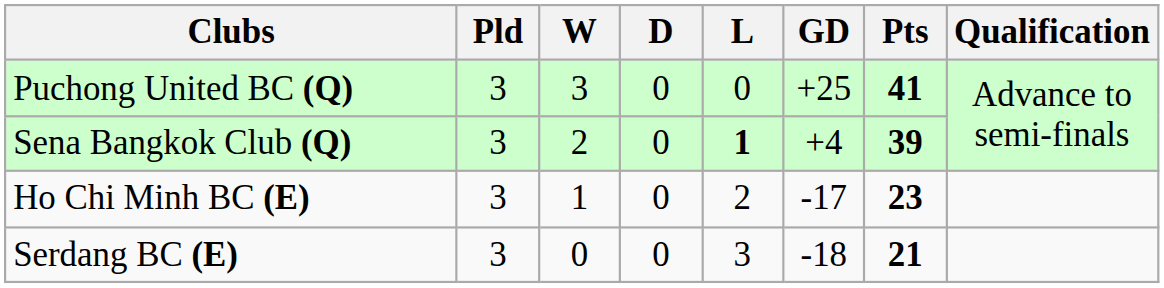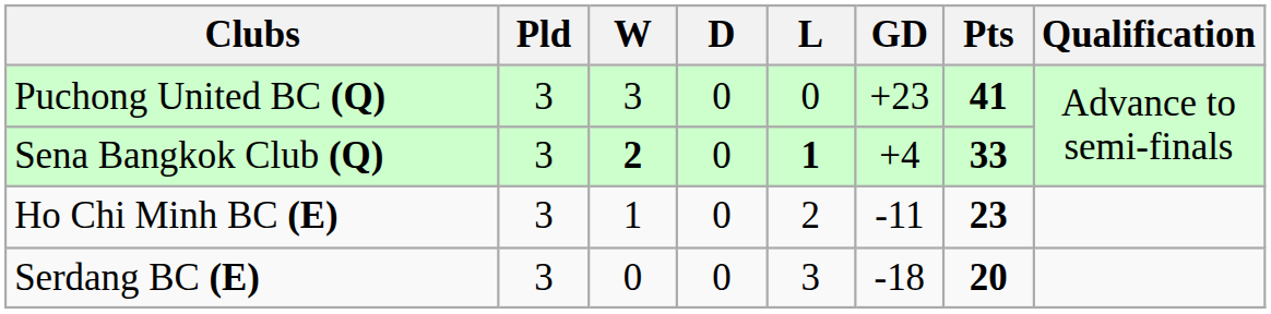 <table class="wikitable" style="text-align:center">
 <tr>
 <th width="200">Clubs</th>
 <th width="30">Pld</th>
 <th width="30">W</th>
 <th width="30">D</th>
 <th width="30">L</th>
 <th width="30">GD</th>
 <th width="30">Pts</th>
 <th width="80">Qualification</th>
 </tr>
 <tr bgcolor="ccffcc">
 <td style="text-align:left"> Puchong United BC <strong>(Q)</strong></td>
 <td>3</td>
 <td>3</td>
 <td>0</td>
 <td>0</td>
-<td>+25</td>
+<td>+23</td>
 <td><strong>41</strong></td>
 <td rowspan="2">Advance to semi-finals</td>
 </tr>
 <tr bgcolor="ccffcc">
 <td style="text-align:left"> Sena Bangkok Club <strong>(Q)</strong></td>
 <td>3</td>
-<td>2</td>
+<td><strong>2</strong></td>
 <td>0</td>
 <td><strong>1</strong></td>
 <td>+4</td>
-<td><strong>39</strong></td>
+<td><strong>33</strong></td>
 </tr>
 <tr bgcolor="">
 <td style="text-align:left"> Ho Chi Minh BC <strong>(E)</strong></td>
 <td>3</td>
 <td>1</td>
 <td>0</td>
 <td>2</td>
-<td>-17</td>
+<td>-11</td>
 <td><strong>23</strong></td>
 <td></td>
 </tr>
 <tr bgcolor="">
 <td style="text-align:left"> Serdang BC <strong>(E)</strong></td>
 <td>3</td>
 <td>0</td>
 <td>0</td>
 <td>3</td>
 <td>-18</td>
-<td><strong>21</strong></td>
+<td><strong>20</strong></td>
 <td></td>
 </tr>
 </table>
